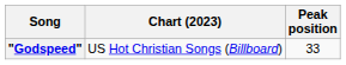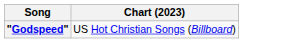 <table class="wikitable sortable plainrowheaders" style="text-align:center">
 <tr>
 <th scope="col">Song</th>
 <th scope="col">Chart (2023)</th>
-<th scope="col">Peak<br>position</th>
 </tr>
 <tr>
 <th scope="row">"<a href='#'>Godspeed</a>"</th>
 <td>US <a href='#'>Hot Christian Songs</a> (<em><a href='#'>Billboard</a></em>)</td>
-<td>33</td>
 </tr>
 </table>
